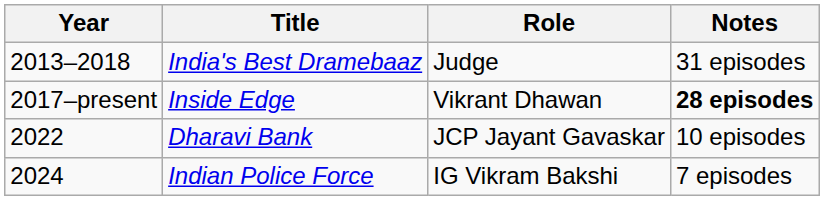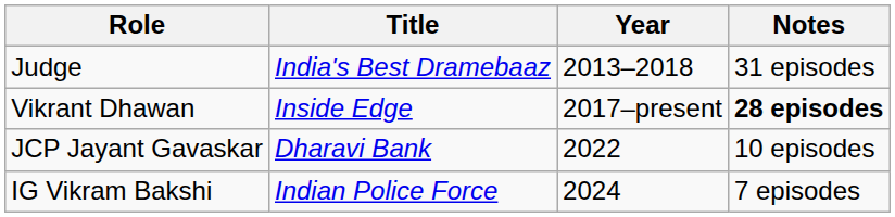 <table class="wikitable">
 <tr>
+<th>Role</th>
+<th>Title</th>
 <th>Year</th>
-<th>Title</th>
-<th>Role</th>
 <th>Notes</th>
 </tr>
 <tr>
+<td>Judge</td>
+<td><em><a href='#'>India's Best Dramebaaz</a></em></td>
 <td>2013–2018</td>
-<td><em><a href='#'>India's Best Dramebaaz</a></em></td>
-<td>Judge</td>
 <td>31 episodes</td>
 </tr>
 <tr>
+<td>Vikrant Dhawan</td>
+<td><em><a href='#'>Inside Edge</a></em></td>
 <td>2017–present</td>
-<td><em><a href='#'>Inside Edge</a></em></td>
-<td>Vikrant Dhawan</td>
 <td><strong>28 episodes</strong></td>
 </tr>
 <tr>
+<td>JCP Jayant Gavaskar</td>
+<td><em><a href='#'>Dharavi Bank</a></em></td>
 <td>2022</td>
-<td><em><a href='#'>Dharavi Bank</a></em></td>
-<td>JCP Jayant Gavaskar</td>
 <td>10 episodes</td>
 </tr>
 <tr>
+<td>IG Vikram Bakshi</td>
+<td><em><a href='#'>Indian Police Force</a></em></td>
 <td>2024</td>
-<td><em><a href='#'>Indian Police Force</a></em></td>
-<td>IG Vikram Bakshi</td>
 <td>7 episodes</td>
 </tr>
 </table>
